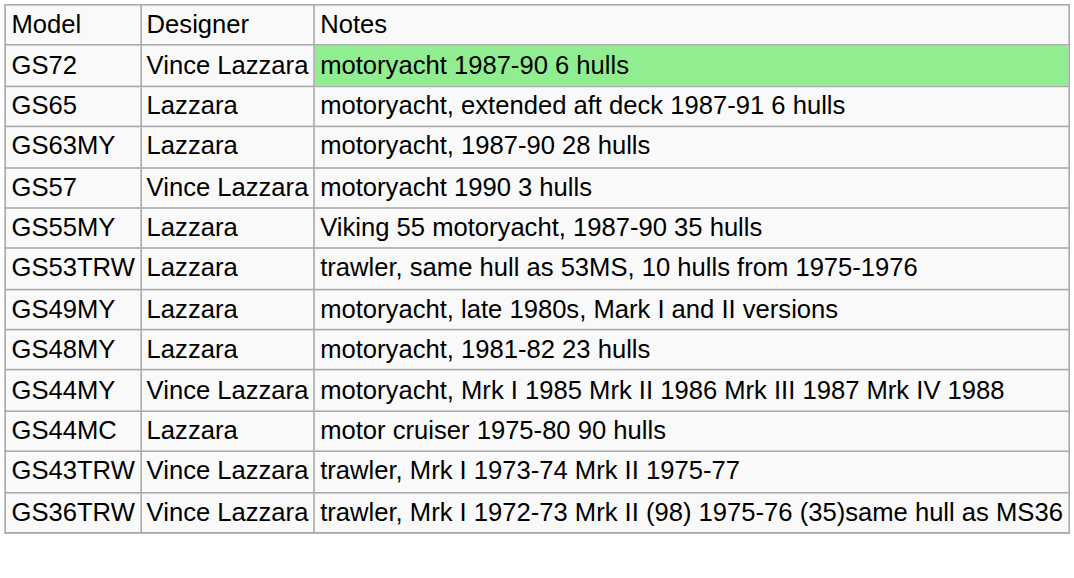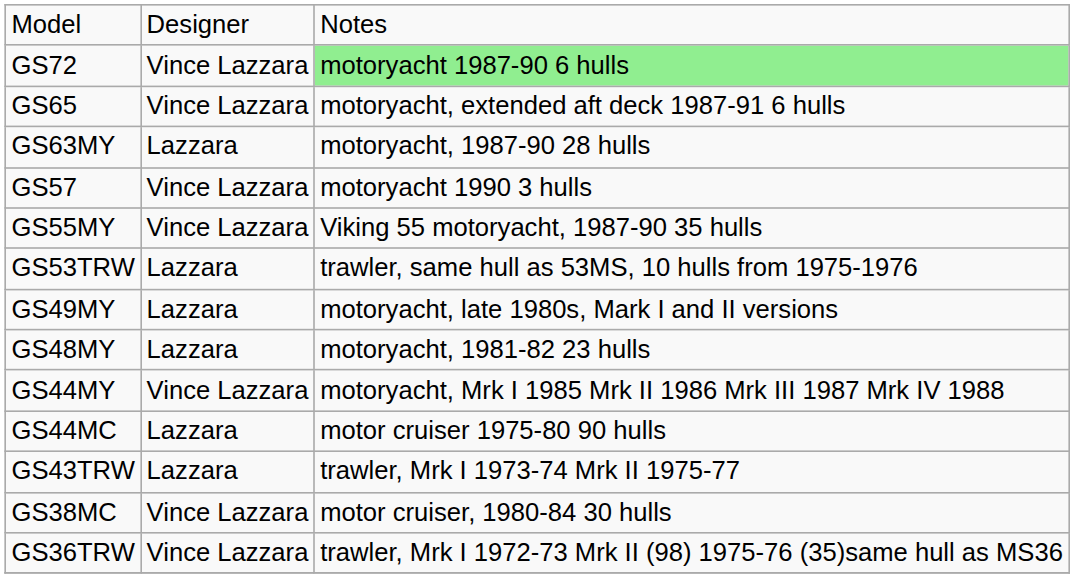 <table class="wikitable" style="margin: 1em auto 1em auto">
 <tr>
 <td>Model</td>
 <td>Designer</td>
 <td>Notes</td>
 </tr>
 <tr>
 <td>GS72</td>
 <td>Vince Lazzara</td>
 <td style="background: lightgreen;">motoryacht 1987-90 6 hulls</td>
 </tr>
 <tr>
 <td>GS65</td>
-<td>Lazzara</td>
+<td>Vince Lazzara</td>
 <td>motoryacht, extended aft deck 1987-91 6 hulls</td>
 </tr>
 <tr>
 <td>GS63MY</td>
 <td>Lazzara</td>
 <td>motoryacht, 1987-90 28 hulls</td>
 </tr>
 <tr>
 <td>GS57</td>
 <td>Vince Lazzara</td>
 <td>motoryacht 1990 3 hulls</td>
 </tr>
 <tr>
 <td>GS55MY</td>
-<td>Lazzara</td>
+<td>Vince Lazzara</td>
 <td>Viking 55 motoryacht, 1987-90 35 hulls</td>
 </tr>
 <tr>
 <td>GS53TRW</td>
 <td>Lazzara</td>
 <td>trawler, same hull as 53MS, 10 hulls from 1975-1976 </td>
 </tr>
 <tr>
 <td>GS49MY</td>
 <td>Lazzara</td>
 <td>motoryacht, late 1980s, Mark I and II versions</td>
 </tr>
 <tr>
 <td>GS48MY</td>
 <td>Lazzara</td>
 <td>motoryacht, 1981-82 23 hulls</td>
 </tr>
 <tr>
 <td>GS44MY</td>
 <td>Vince Lazzara</td>
 <td>motoryacht, Mrk I 1985 Mrk II 1986 Mrk III 1987 Mrk IV 1988</td>
 </tr>
 <tr>
 <td>GS44MC</td>
 <td>Lazzara</td>
 <td>motor cruiser 1975-80 90 hulls</td>
 </tr>
 <tr>
 <td>GS43TRW</td>
+<td>Lazzara</td>
+<td>trawler, Mrk I 1973-74 Mrk II 1975-77</td>
+</tr>
+<tr>
+<td>GS38MC</td>
 <td>Vince Lazzara</td>
-<td>trawler, Mrk I 1973-74 Mrk II 1975-77</td>
+<td>motor cruiser, 1980-84 30 hulls</td>
 </tr>
 <tr>
 <td>GS36TRW</td>
 <td>Vince Lazzara</td>
 <td>trawler, Mrk I 1972-73 Mrk II (98) 1975-76 (35)same hull as MS36</td>
 </tr>
 <tr>
 </tr>
 </table>
